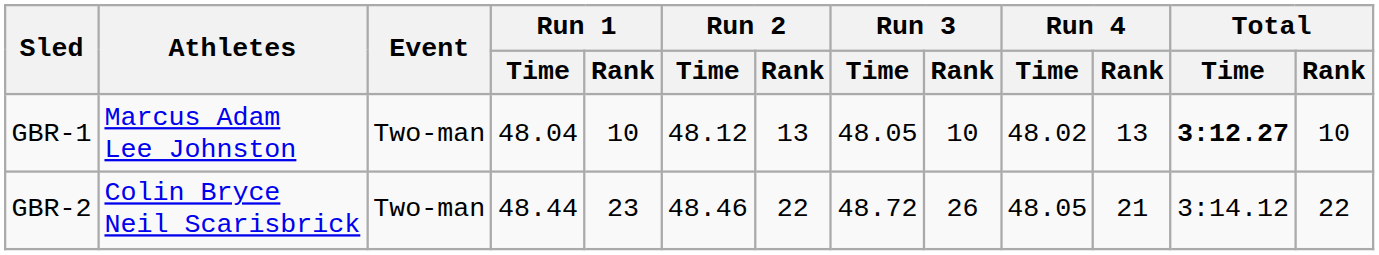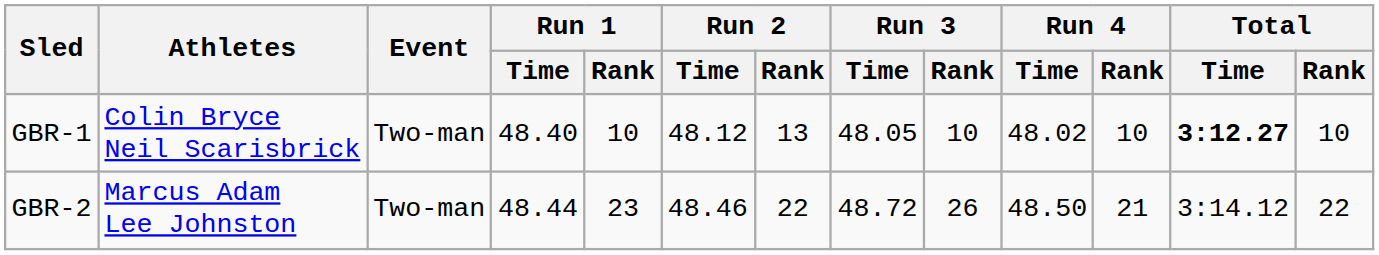 <table class="wikitable" border="1" style="font-size:90%">
 <tr>
 <th rowspan="2">Sled</th>
 <th rowspan="2">Athletes</th>
 <th rowspan="2">Event</th>
 <th colspan="2">Run 1</th>
 <th colspan="2">Run 2</th>
 <th colspan="2">Run 3</th>
 <th colspan="2">Run 4</th>
 <th colspan="2">Total</th>
 </tr>
 <tr>
 <th>Time</th>
 <th>Rank</th>
 <th>Time</th>
 <th>Rank</th>
 <th>Time</th>
 <th>Rank</th>
 <th>Time</th>
 <th>Rank</th>
 <th>Time</th>
 <th>Rank</th>
 </tr>
 <tr>
 <td align="center">GBR-1</td>
-<td><a href='#'>Marcus Adam</a><br><a href='#'>Lee Johnston</a></td>
+<td><a href='#'>Colin Bryce</a><br><a href='#'>Neil Scarisbrick</a></td>
 <td>Two-man</td>
-<td align="center">48.04</td>
+<td align="center">48.40</td>
 <td align="center">10</td>
 <td align="center">48.12</td>
 <td align="center">13</td>
 <td align="center">48.05</td>
 <td align="center">10</td>
 <td align="center">48.02</td>
-<td align="center">13</td>
+<td align="center">10</td>
 <td align="center"><strong>3:12.27</strong></td>
 <td align="center">10</td>
 </tr>
 <tr>
 <td align="center">GBR-2</td>
-<td><a href='#'>Colin Bryce</a><br><a href='#'>Neil Scarisbrick</a></td>
+<td><a href='#'>Marcus Adam</a><br><a href='#'>Lee Johnston</a></td>
 <td>Two-man</td>
 <td align="center">48.44</td>
 <td align="center">23</td>
 <td align="center">48.46</td>
 <td align="center">22</td>
 <td align="center">48.72</td>
 <td align="center">26</td>
-<td align="center">48.05</td>
+<td align="center">48.50</td>
 <td align="center">21</td>
 <td align="center">3:14.12</td>
 <td align="center">22</td>
 </tr>
 </table>
